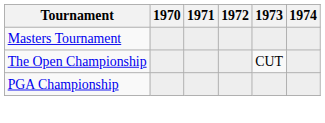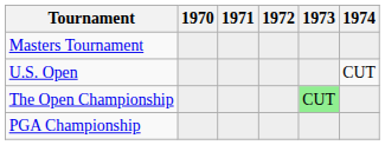 <table class="wikitable" style="font-size:95%;text-align:center;">
 <tr>
 <th>Tournament</th>
 <th>1970</th>
 <th>1971</th>
 <th>1972</th>
 <th>1973</th>
 <th>1974</th>
 </tr>
 <tr>
 <td align=left><a href='#'>Masters Tournament</a></td>
 <td style="background:#eeeeee;"></td>
 <td style="background:#eeeeee;"></td>
 <td style="background:#eeeeee;"></td>
 <td style="background:#eeeeee;"></td>
 <td style="background:#eeeeee;"></td>
 </tr>
 <tr>
+<td align=left><a href='#'>U.S. Open</a></td>
+<td style="background:#eeeeee;"></td>
+<td style="background:#eeeeee;"></td>
+<td style="background:#eeeeee;"></td>
+<td style="background:#eeeeee;"></td>
+<td>CUT</td>
+</tr>
+<tr>
 <td align=left><a href='#'>The Open Championship</a></td>
 <td style="background:#eeeeee;"></td>
 <td style="background:#eeeeee;"></td>
 <td style="background:#eeeeee;"></td>
-<td>CUT</td>
+<td style="background: lightgreen;">CUT</td>
 <td style="background:#eeeeee;"></td>
 </tr>
 <tr>
 <td align=left><a href='#'>PGA Championship</a></td>
 <td style="background:#eeeeee;"></td>
 <td style="background:#eeeeee;"></td>
 <td style="background:#eeeeee;"></td>
 <td style="background:#eeeeee;"></td>
 <td style="background:#eeeeee;"></td>
 </tr>
 </table>
